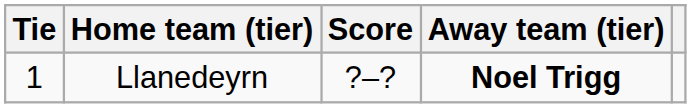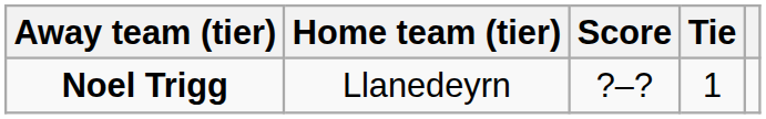 <table class="wikitable" style="text-align:center; font-size:85%">
 <tr>
-<th>Tie</th>
+<th>Away team (tier)</th>
 <th>Home team (tier)</th>
 <th>Score</th>
-<th>Away team (tier)</th>
+<th>Tie</th>
 <th></th>
 </tr>
 <tr>
-<td align="center">1</td>
+<td><strong>Noel Trigg</strong></td>
 <td>Llanedeyrn</td>
 <td align="center">?–?</td>
-<td><strong>Noel Trigg</strong></td>
+<td align="center">1</td>
 <td></td>
 </tr>
 </table>
